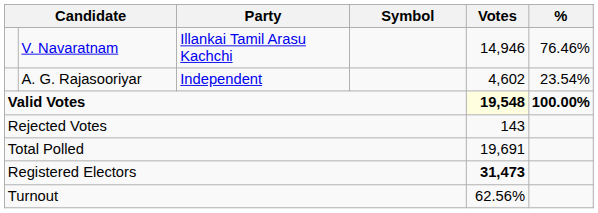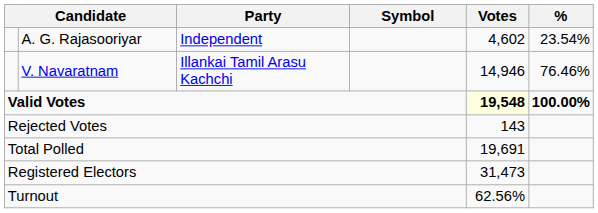 <table class="wikitable" border="1" style="text-align:right;">
 <tr>
 <th align=left colspan=2 width="180">Candidate</th>
 <th align=left width="180">Party</th>
 <th align=left width="120">Symbol</th>
 <th align=left width="60">Votes</th>
 <th align=left width="60">%</th>
 </tr>
 <tr>
+<td></td>
+<td align=left>A. G. Rajasooriyar</td>
+<td align=left><a href='#'>Independent</a></td>
+<td></td>
+<td>4,602</td>
+<td>23.54%</td>
+</tr>
+<tr>
 <td bgcolor=> </td>
 <td align=left><a href='#'>V. Navaratnam</a></td>
 <td align=left><a href='#'>Illankai Tamil Arasu Kachchi</a></td>
 <td></td>
 <td>14,946</td>
 <td>76.46%</td>
-</tr>
-<tr>
-<td></td>
-<td align=left>A. G. Rajasooriyar</td>
-<td align=left><a href='#'>Independent</a></td>
-<td></td>
-<td>4,602</td>
-<td>23.54%</td>
 </tr>
 <tr>
 <td align=left colspan=4><strong>Valid Votes</strong></td>
 <td style="background: lightyellow;"><strong>19,548</strong></td>
 <td><strong>100.00%</strong></td>
 </tr>
 <tr>
 <td align=left colspan=4>Rejected Votes</td>
 <td>143</td>
 <td></td>
 </tr>
 <tr>
 <td align=left colspan=4>Total Polled</td>
 <td>19,691</td>
 <td></td>
 </tr>
 <tr>
 <td align=left colspan=4>Registered Electors</td>
-<td><strong>31,473</strong></td>
+<td>31,473</td>
 <td></td>
 </tr>
 <tr>
 <td align=left colspan=4>Turnout</td>
 <td>62.56%</td>
 </tr>
 </table>
